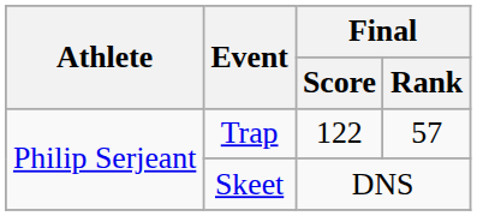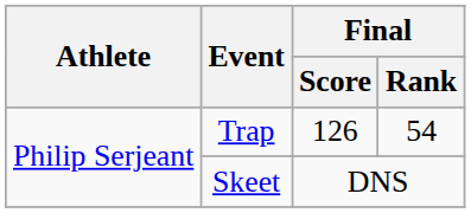 <table class="wikitable" style="font-size:90%">
 <tr>
 <th rowspan="2">Athlete</th>
 <th rowspan="2">Event</th>
 <th colspan="2">Final</th>
 </tr>
 <tr>
 <th>Score</th>
 <th>Rank</th>
 </tr>
 <tr align=center>
 <td style="text-align:left;" rowspan="2"><a href='#'>Philip Serjeant</a></td>
 <td><a href='#'>Trap</a></td>
-<td style="text-align:center;">122</td>
-<td style="text-align:center;">57</td>
+<td style="text-align:center;">126</td>
+<td style="text-align:center;">54</td>
 </tr>
 <tr align=center>
 <td><a href='#'>Skeet</a></td>
 <td colspan=2>DNS</td>
 </tr>
 </table>
